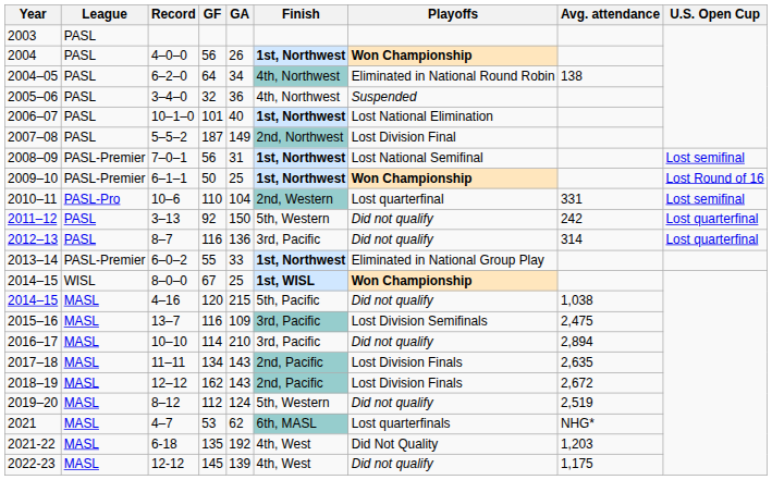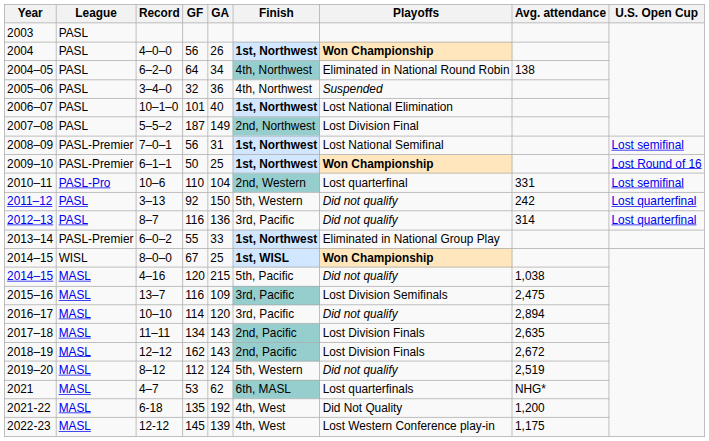 <table class="wikitable">
 <tr>
 <th>Year</th>
 <th>League</th>
 <th>Record</th>
 <th>GF</th>
 <th>GA</th>
 <th>Finish</th>
 <th>Playoffs</th>
 <th>Avg. attendance</th>
 <th>U.S. Open Cup</th>
 </tr>
 <tr>
 <td>2003</td>
 <td>PASL</td>
 <td></td>
 <td></td>
 <td></td>
 <td></td>
 <td></td>
 <td></td>
 </tr>
 <tr>
 <td>2004</td>
 <td>PASL</td>
 <td>4–0–0</td>
 <td>56</td>
 <td>26</td>
 <td bgcolor="#D0E7FF"><strong>1st, Northwest</strong></td>
 <td bgcolor="#FFE6BD"><strong>Won Championship</strong></td>
 <td></td>
 </tr>
 <tr>
 <td>2004–05</td>
 <td>PASL</td>
 <td>6–2–0</td>
 <td>64</td>
 <td>34</td>
 <td bgcolor="#96CDCD">4th, Northwest</td>
 <td>Eliminated in National Round Robin</td>
 <td>138</td>
 </tr>
 <tr>
 <td>2005–06</td>
 <td>PASL</td>
 <td>3–4–0</td>
 <td>32</td>
 <td>36</td>
 <td>4th, Northwest</td>
 <td><em>Suspended</em></td>
 <td></td>
 </tr>
 <tr>
 <td>2006–07</td>
 <td>PASL</td>
 <td>10–1–0</td>
 <td>101</td>
 <td>40</td>
 <td bgcolor="#D0E7FF"><strong>1st, Northwest</strong></td>
 <td>Lost National Elimination</td>
 <td></td>
 </tr>
 <tr>
 <td>2007–08</td>
 <td>PASL</td>
 <td>5–5–2</td>
 <td>187</td>
 <td>149</td>
 <td bgcolor="#96CDCD">2nd, Northwest</td>
 <td>Lost Division Final</td>
 <td></td>
 </tr>
 <tr>
 <td>2008–09</td>
 <td>PASL-Premier</td>
 <td>7–0–1</td>
 <td>56</td>
 <td>31</td>
 <td bgcolor="#D0E7FF"><strong>1st, Northwest</strong></td>
 <td>Lost National Semifinal</td>
 <td></td>
 <td><a href='#'>Lost semifinal</a></td>
 </tr>
 <tr>
 <td>2009–10</td>
 <td>PASL-Premier</td>
 <td>6–1–1</td>
 <td>50</td>
 <td>25</td>
 <td bgcolor="#D0E7FF"><strong>1st, Northwest</strong></td>
 <td bgcolor="#FFE6BD"><strong>Won Championship</strong></td>
 <td></td>
 <td><a href='#'>Lost Round of 16</a></td>
 </tr>
 <tr>
 <td>2010–11</td>
 <td><a href='#'>PASL-Pro</a></td>
 <td>10–6</td>
 <td>110</td>
 <td>104</td>
 <td bgcolor="#96CDCD">2nd, Western</td>
 <td>Lost quarterfinal</td>
 <td>331</td>
 <td><a href='#'>Lost semifinal</a></td>
 </tr>
 <tr>
 <td><a href='#'>2011–12</a></td>
 <td><a href='#'>PASL</a></td>
 <td>3–13</td>
 <td>92</td>
 <td>150</td>
 <td>5th, Western</td>
 <td><em>Did not qualify</em></td>
 <td>242</td>
 <td><a href='#'>Lost quarterfinal</a></td>
 </tr>
 <tr>
 <td><a href='#'>2012–13</a></td>
 <td><a href='#'>PASL</a></td>
 <td>8–7</td>
 <td>116</td>
 <td>136</td>
 <td>3rd, Pacific</td>
 <td><em>Did not qualify</em></td>
 <td>314</td>
 <td><a href='#'>Lost quarterfinal</a></td>
 </tr>
 <tr>
 <td>2013–14</td>
 <td>PASL-Premier</td>
 <td>6–0–2</td>
 <td>55</td>
 <td>33</td>
 <td bgcolor="#D0E7FF"><strong>1st, Northwest</strong></td>
 <td>Eliminated in National Group Play</td>
 <td></td>
 <td></td>
 </tr>
 <tr>
 <td>2014–15</td>
 <td>WISL</td>
 <td>8–0–0</td>
 <td>67</td>
 <td>25</td>
 <td bgcolor="#D0E7FF"><strong>1st, WISL</strong></td>
 <td bgcolor="#FFE6BD"><strong>Won Championship</strong></td>
 <td></td>
 </tr>
 <tr>
 <td><a href='#'>2014–15</a></td>
 <td><a href='#'>MASL</a></td>
 <td>4–16</td>
 <td>120</td>
 <td>215</td>
 <td>5th, Pacific</td>
 <td><em>Did not qualify</em></td>
 <td>1,038</td>
 </tr>
 <tr>
 <td>2015–16</td>
 <td><a href='#'>MASL</a></td>
 <td>13–7</td>
 <td>116</td>
 <td>109</td>
 <td bgcolor="#96CDCD">3rd, Pacific</td>
 <td>Lost Division Semifinals</td>
 <td>2,475</td>
 </tr>
 <tr>
 <td>2016–17</td>
 <td><a href='#'>MASL</a></td>
 <td>10–10</td>
 <td>114</td>
-<td>210</td>
+<td>120</td>
 <td>3rd, Pacific</td>
 <td><em>Did not qualify</em></td>
 <td>2,894</td>
 </tr>
 <tr>
 <td>2017–18</td>
 <td><a href='#'>MASL</a></td>
 <td>11–11</td>
 <td>134</td>
 <td>143</td>
 <td bgcolor="#96CDCD">2nd, Pacific</td>
 <td>Lost Division Finals</td>
 <td>2,635</td>
 </tr>
 <tr>
 <td>2018–19</td>
 <td><a href='#'>MASL</a></td>
 <td>12–12</td>
 <td>162</td>
 <td>143</td>
 <td bgcolor="#96CDCD">2nd, Pacific</td>
 <td>Lost Division Finals</td>
 <td>2,672</td>
 </tr>
 <tr>
 <td>2019–20</td>
 <td><a href='#'>MASL</a></td>
 <td>8–12</td>
 <td>112</td>
 <td>124</td>
 <td>5th, Western</td>
 <td><em>Did not qualify</em></td>
 <td>2,519</td>
 </tr>
 <tr>
 <td>2021</td>
 <td><a href='#'>MASL</a></td>
 <td>4–7</td>
 <td>53</td>
 <td>62</td>
 <td bgcolor="#96CDCD">6th, MASL</td>
 <td>Lost quarterfinals</td>
 <td>NHG*</td>
 </tr>
 <tr>
 <td>2021-22</td>
 <td><a href='#'>MASL</a></td>
 <td>6-18</td>
 <td>135</td>
 <td>192</td>
 <td>4th, West</td>
 <td>Did Not Quality</td>
-<td>1,203</td>
+<td>1,200</td>
 </tr>
 <tr>
 <td>2022-23</td>
 <td><a href='#'>MASL</a></td>
 <td>12-12</td>
 <td>145</td>
 <td>139</td>
 <td>4th, West</td>
-<td><em>Did not qualify</em></td>
+<td>Lost Western Conference play-in</td>
 <td>1,175</td>
 </tr>
 </table>
